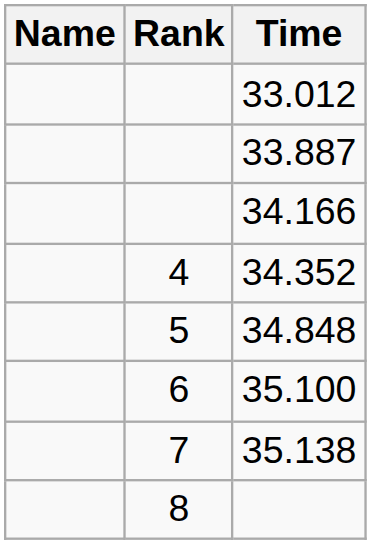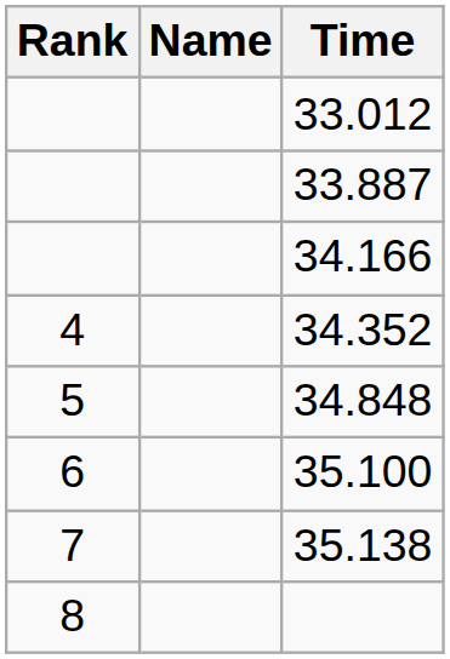 <table class="sortable wikitable" style="text-align:center;">
 <tr>
+<th>Rank</th>
 <th>Name</th>
-<th>Rank</th>
 <th>Time</th>
 </tr>
 <tr>
+<td></td>
 <td align=left></td>
-<td></td>
 <td>33.012</td>
 </tr>
 <tr>
+<td></td>
 <td align=left></td>
-<td></td>
 <td>33.887</td>
 </tr>
 <tr>
+<td></td>
 <td align=left></td>
-<td></td>
 <td>34.166</td>
 </tr>
 <tr>
+<td>4</td>
 <td align=left></td>
-<td>4</td>
 <td>34.352</td>
 </tr>
 <tr>
+<td>5</td>
 <td align=left></td>
-<td>5</td>
 <td>34.848</td>
 </tr>
 <tr>
+<td>6</td>
 <td align=left></td>
-<td>6</td>
 <td>35.100</td>
 </tr>
 <tr>
+<td>7</td>
 <td align=left></td>
-<td>7</td>
 <td>35.138</td>
 </tr>
 <tr>
+<td>8</td>
 <td align=left></td>
-<td>8</td>
 <td></td>
 </tr>
 </table>
